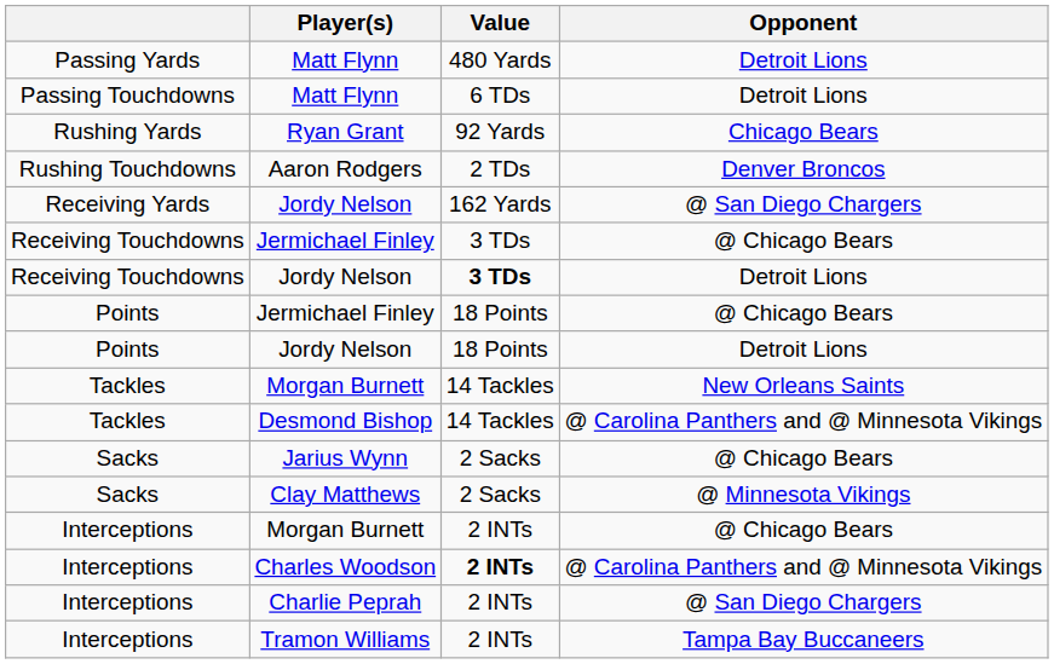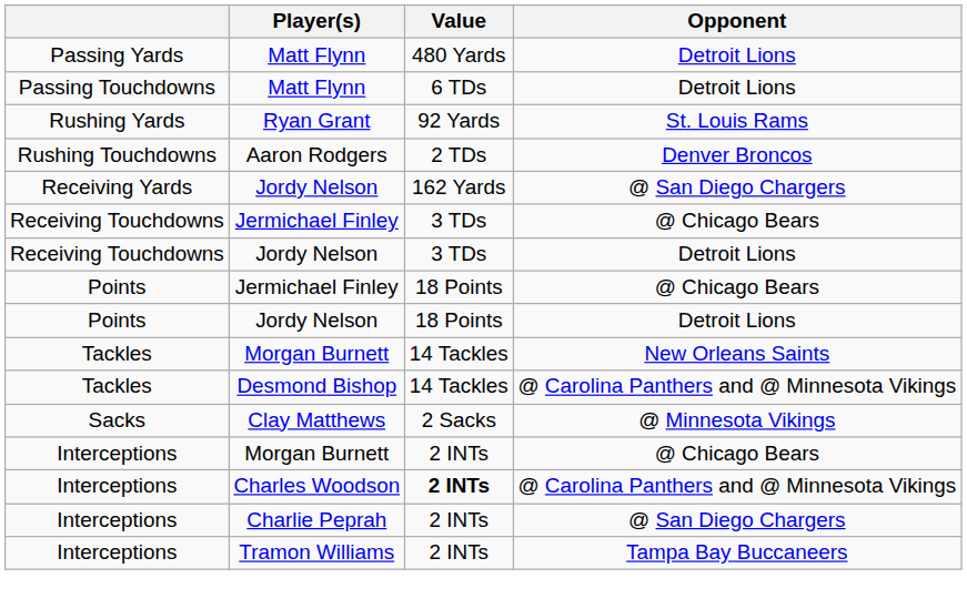 <table class="wikitable">
 <tr>
 <th></th>
 <th>Player(s)</th>
 <th>Value</th>
 <th>Opponent</th>
 </tr>
 <tr style="background:#ffddoo; text-align:center;">
 <td>Passing Yards</td>
 <td><a href='#'>Matt Flynn</a></td>
 <td>480 Yards</td>
 <td><a href='#'>Detroit Lions</a></td>
 </tr>
 <tr style="background:#ffddoo; text-align:center;">
 <td>Passing Touchdowns</td>
 <td><a href='#'>Matt Flynn</a></td>
 <td>6 TDs</td>
 <td>Detroit Lions</td>
 </tr>
 <tr style="background:#ffddoo; text-align:center;">
 <td>Rushing Yards</td>
 <td><a href='#'>Ryan Grant</a></td>
 <td>92 Yards</td>
-<td><a href='#'>Chicago Bears</a></td>
+<td><a href='#'>St. Louis Rams</a></td>
 </tr>
 <tr style="background:#ffddoo; text-align:center;">
 <td>Rushing Touchdowns</td>
 <td>Aaron Rodgers</td>
 <td>2 TDs</td>
 <td><a href='#'>Denver Broncos</a></td>
 </tr>
 <tr style="background:#ffddoo; text-align:center;">
 <td>Receiving Yards</td>
 <td><a href='#'>Jordy Nelson</a></td>
 <td>162 Yards</td>
 <td>@ <a href='#'>San Diego Chargers</a></td>
 </tr>
 <tr style="background:#ffddoo; text-align:center;">
 <td>Receiving Touchdowns</td>
 <td><a href='#'>Jermichael Finley</a></td>
 <td>3 TDs</td>
 <td>@ Chicago Bears</td>
 </tr>
 <tr style="background:#ffddoo; text-align:center;">
 <td>Receiving Touchdowns</td>
 <td>Jordy Nelson</td>
-<td><strong>3 TDs</strong></td>
+<td>3 TDs</td>
 <td>Detroit Lions</td>
 </tr>
 <tr style="background:#ffddoo; text-align:center;">
 <td>Points</td>
 <td>Jermichael Finley</td>
 <td>18 Points</td>
 <td>@ Chicago Bears</td>
 </tr>
 <tr style="background:#ffddoo; text-align:center;">
 <td>Points</td>
 <td>Jordy Nelson</td>
 <td>18 Points</td>
 <td>Detroit Lions</td>
 </tr>
 <tr style="background:#ffddoo; text-align:center;">
 <td>Tackles</td>
 <td><a href='#'>Morgan Burnett</a></td>
 <td>14 Tackles</td>
 <td><a href='#'>New Orleans Saints</a></td>
 </tr>
 <tr style="background:#ffddoo; text-align:center;">
 <td>Tackles</td>
 <td><a href='#'>Desmond Bishop</a></td>
 <td>14 Tackles</td>
 <td>@ <a href='#'>Carolina Panthers</a> and @ Minnesota Vikings</td>
-</tr>
-<tr style="background:#ffddoo; text-align:center;">
-<td>Sacks</td>
-<td><a href='#'>Jarius Wynn</a></td>
-<td>2 Sacks</td>
-<td>@ Chicago Bears</td>
 </tr>
 <tr style="background:#ffddoo; text-align:center;">
 <td>Sacks</td>
 <td><a href='#'>Clay Matthews</a></td>
 <td>2 Sacks</td>
 <td>@ <a href='#'>Minnesota Vikings</a></td>
 </tr>
 <tr style="background:#ffddoo; text-align:center;">
 <td>Interceptions</td>
 <td>Morgan Burnett</td>
 <td>2 INTs</td>
 <td>@ Chicago Bears</td>
 </tr>
 <tr style="background:#ffddoo; text-align:center;">
 <td>Interceptions</td>
 <td><a href='#'>Charles Woodson</a></td>
 <td><strong>2 INTs</strong></td>
 <td>@ <a href='#'>Carolina Panthers</a> and @ Minnesota Vikings</td>
 </tr>
 <tr style="background:#ffddoo; text-align:center;">
 <td>Interceptions</td>
 <td><a href='#'>Charlie Peprah</a></td>
 <td>2 INTs</td>
 <td>@ <a href='#'>San Diego Chargers</a></td>
 </tr>
 <tr style="background:#ffddoo; text-align:center;">
 <td>Interceptions</td>
 <td><a href='#'>Tramon Williams</a></td>
 <td>2 INTs</td>
 <td><a href='#'>Tampa Bay Buccaneers</a></td>
 </tr>
 </table>
